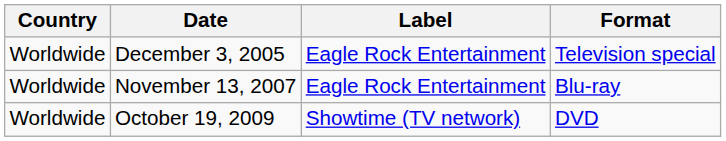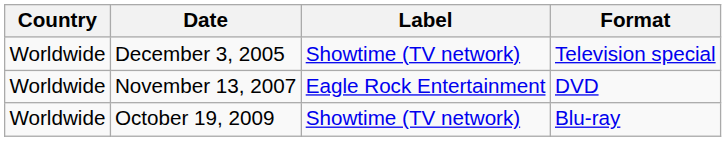 <table class="wikitable">
 <tr>
 <th>Country</th>
 <th>Date</th>
 <th>Label</th>
 <th>Format</th>
 </tr>
 <tr>
 <td>Worldwide</td>
 <td>December 3, 2005</td>
-<td><a href='#'>Eagle Rock Entertainment</a></td>
+<td><a href='#'>Showtime (TV network)</a></td>
 <td><a href='#'>Television special</a></td>
 </tr>
 <tr>
 <td>Worldwide</td>
 <td>November 13, 2007</td>
 <td><a href='#'>Eagle Rock Entertainment</a></td>
-<td><a href='#'>Blu-ray</a></td>
+<td><a href='#'>DVD</a></td>
 </tr>
 <tr>
 <td>Worldwide</td>
 <td>October 19, 2009</td>
 <td><a href='#'>Showtime (TV network)</a></td>
-<td><a href='#'>DVD</a></td>
+<td><a href='#'>Blu-ray</a></td>
 </tr>
 </table>
